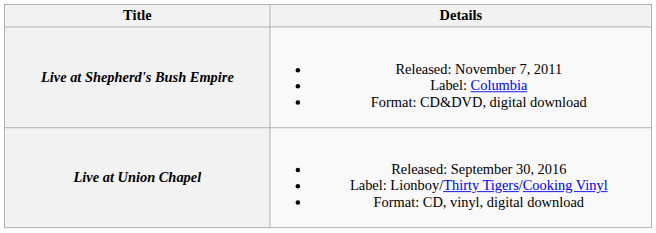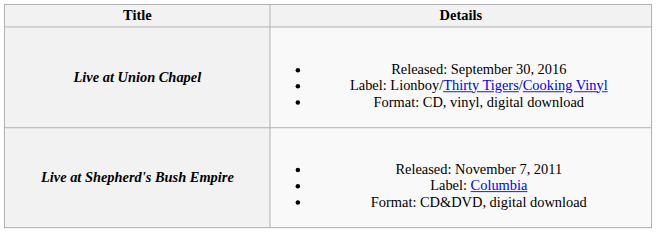 <table class="wikitable plainrowheaders" style="text-align:center;">
 <tr>
 <th scope="col" style="width:18em;">Title</th>
 <th scope="col" style="width:26em;">Details</th>
 </tr>
 <tr>
+<th scope="row"><em>Live at Union Chapel</em></th>
+<td><br><ul><li>Released: September 30, 2016</li><li>Label: Lionboy/<a href='#'>Thirty Tigers</a>/<a href='#'>Cooking Vinyl</a></li><li>Format: CD, vinyl, digital download</li></ul></td>
+</tr>
+<tr>
 <th scope="row"><em>Live at Shepherd's Bush Empire</em></th>
 <td><br><ul><li>Released: November 7, 2011</li><li>Label: <a href='#'>Columbia</a></li><li>Format: CD&DVD, digital download</li></ul></td>
 </tr>
-<tr>
-<th scope="row"><em>Live at Union Chapel</em></th>
-<td><br><ul><li>Released: September 30, 2016</li><li>Label: Lionboy/<a href='#'>Thirty Tigers</a>/<a href='#'>Cooking Vinyl</a></li><li>Format: CD, vinyl, digital download</li></ul></td>
-</tr>
 </table>
